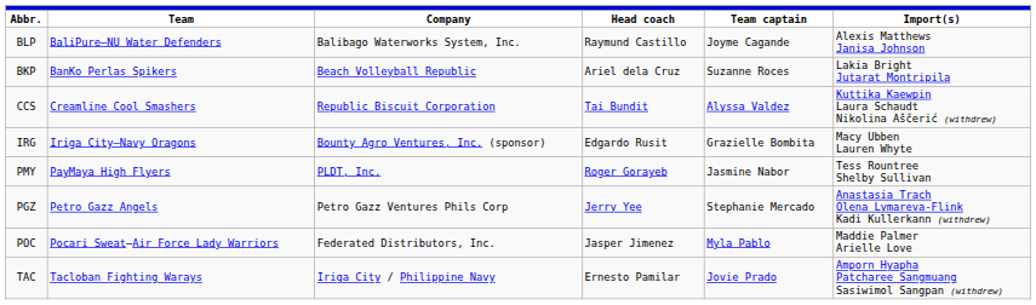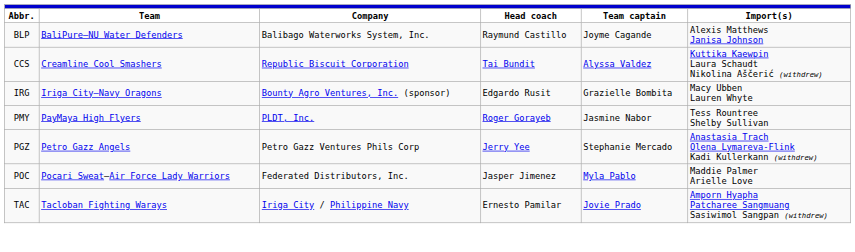 <table class="wikitable" style="width:100%; text-align:left">
 <tr>
 <th style=background:#0000CD colspan=6><span></span></th>
 </tr>
 <tr>
 <th style="background:white">Abbr.</th>
 <th style="background:white">Team</th>
 <th style="background:white">Company</th>
 <th style="background:white">Head coach</th>
 <th style="background:white">Team captain</th>
 <th style="background:white">Import(s)</th>
 </tr>
 <tr>
 <td style="text-align:center;">BLP</td>
 <td><a href='#'>BaliPure–NU Water Defenders</a></td>
 <td>Balibago Waterworks System, Inc.</td>
 <td> Raymund Castillo</td>
 <td> Joyme Cagande</td>
 <td> Alexis Matthews<br> <a href='#'>Janisa Johnson</a></td>
-</tr>
-<tr>
-<td style="text-align:center;">BKP</td>
-<td><a href='#'>BanKo Perlas Spikers</a></td>
-<td><a href='#'>Beach Volleyball Republic</a></td>
-<td> Ariel dela Cruz</td>
-<td> Suzanne Roces</td>
-<td> Lakia Bright<br> <a href='#'>Jutarat Montripila</a></td>
 </tr>
 <tr>
 <td style="text-align:center;">CCS</td>
 <td><a href='#'>Creamline Cool Smashers</a></td>
 <td><a href='#'>Republic Biscuit Corporation</a></td>
 <td> <a href='#'>Tai Bundit</a></td>
 <td> <a href='#'>Alyssa Valdez</a></td>
 <td> <a href='#'>Kuttika Kaewpin</a><br> Laura Schaudt<br> Nikolina Aščerić <small><em>(withdrew)</em></small></td>
 </tr>
 <tr>
 <td style="text-align:center;">IRG</td>
 <td><a href='#'>Iriga City–Navy Oragons</a></td>
 <td><a href='#'>Bounty Agro Ventures, Inc.</a> (sponsor)</td>
 <td> Edgardo Rusit</td>
 <td> Grazielle Bombita</td>
 <td> Macy Ubben<br> Lauren Whyte</td>
 </tr>
 <tr>
 <td style="text-align:center;">PMY</td>
 <td><a href='#'>PayMaya High Flyers</a></td>
 <td><a href='#'>PLDT, Inc.</a></td>
 <td> <a href='#'>Roger Gorayeb</a></td>
 <td> Jasmine Nabor</td>
 <td> Tess Rountree<br> Shelby Sullivan</td>
 </tr>
 <tr>
 <td style="text-align:center;">PGZ</td>
 <td><a href='#'>Petro Gazz Angels</a></td>
 <td>Petro Gazz Ventures Phils Corp</td>
 <td> <a href='#'>Jerry Yee</a></td>
 <td> Stephanie Mercado</td>
 <td> <a href='#'>Anastasia Trach</a><br> <a href='#'>Olena Lymareva-Flink</a><br> Kadi Kullerkann <small><em>(withdrew)</em></small></td>
 </tr>
 <tr>
 <td style="text-align:center;">POC</td>
 <td><a href='#'>Pocari Sweat</a>–<a href='#'>Air Force Lady Warriors</a></td>
 <td>Federated Distributors, Inc.</td>
 <td> Jasper Jimenez</td>
 <td> <a href='#'>Myla Pablo</a></td>
 <td> Maddie Palmer<br> Arielle Love</td>
 </tr>
 <tr>
 <td style="text-align:center;">TAC</td>
 <td><a href='#'>Tacloban Fighting Warays</a></td>
 <td><a href='#'>Iriga City</a> / <a href='#'>Philippine Navy</a></td>
 <td> Ernesto Pamilar</td>
 <td> <a href='#'>Jovie Prado</a></td>
 <td> <a href='#'>Amporn Hyapha</a><br> <a href='#'>Patcharee Sangmuang</a><br> Sasiwimol Sangpan <small><em>(withdrew)</em></small></td>
 </tr>
 </table>
